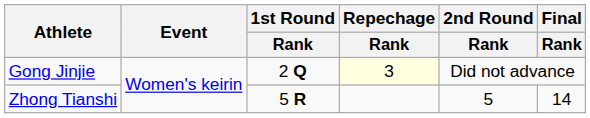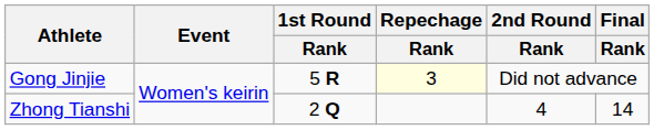 <table class="wikitable" style="font-size:90%">
 <tr>
 <th rowspan=2>Athlete</th>
 <th rowspan=2>Event</th>
 <th>1st Round</th>
 <th>Repechage</th>
 <th>2nd Round</th>
 <th>Final</th>
 </tr>
 <tr style="font-size:95%">
 <th>Rank</th>
 <th>Rank</th>
 <th>Rank</th>
 <th>Rank</th>
 </tr>
 <tr align=center>
 <td align=left><a href='#'>Gong Jinjie</a></td>
 <td align=left rowspan=2><a href='#'>Women's keirin</a></td>
-<td>2 <strong>Q</strong></td>
+<td>5 <strong>R</strong></td>
 <td style="background: lightyellow;">3</td>
 <td colspan=2>Did not advance</td>
 </tr>
 <tr align=center>
 <td align=left><a href='#'>Zhong Tianshi</a></td>
-<td>5 <strong>R</strong></td>
+<td>2 <strong>Q</strong></td>
 <td></td>
-<td>5</td>
+<td>4</td>
 <td>14</td>
 </tr>
 </table>
